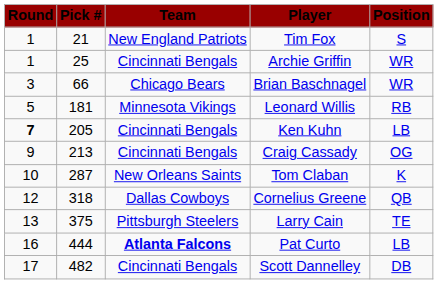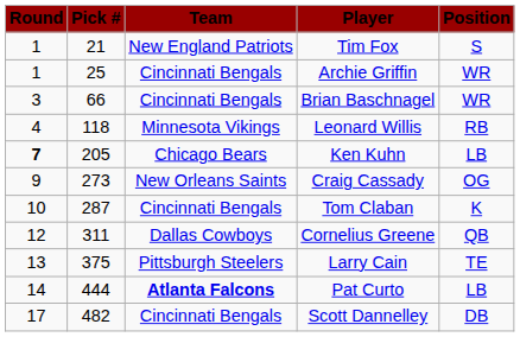 <table class="wikitable" style="text-align:center">
 <tr style="background:#900;">
 <td><strong><span>Round</span></strong></td>
 <td><strong><span>Pick #</span></strong></td>
 <td><strong><span>Team</span></strong></td>
 <td><strong><span>Player</span></strong></td>
 <td><strong><span>Position</span></strong></td>
 </tr>
 <tr>
 <td>1</td>
 <td align=center>21</td>
 <td><a href='#'>New England Patriots</a></td>
 <td><a href='#'>Tim Fox</a></td>
 <td><a href='#'>S</a></td>
 </tr>
 <tr>
 <td>1</td>
 <td align=center>25</td>
 <td><a href='#'>Cincinnati Bengals</a></td>
 <td><a href='#'>Archie Griffin</a></td>
 <td><a href='#'>WR</a></td>
 </tr>
 <tr>
 <td>3</td>
 <td align=center>66</td>
-<td><a href='#'>Chicago Bears</a></td>
+<td><a href='#'>Cincinnati Bengals</a></td>
 <td><a href='#'>Brian Baschnagel</a></td>
 <td><a href='#'>WR</a></td>
 </tr>
 <tr>
-<td>5</td>
-<td align=center>181</td>
+<td>4</td>
+<td align=center>118</td>
 <td><a href='#'>Minnesota Vikings</a></td>
 <td><a href='#'>Leonard Willis</a></td>
 <td><a href='#'>RB</a></td>
 </tr>
 <tr>
 <td><strong>7</strong></td>
 <td align=center>205</td>
-<td><a href='#'>Cincinnati Bengals</a></td>
+<td><a href='#'>Chicago Bears</a></td>
 <td><a href='#'>Ken Kuhn</a></td>
 <td><a href='#'>LB</a></td>
 </tr>
 <tr>
 <td>9</td>
-<td align=center>213</td>
-<td><a href='#'>Cincinnati Bengals</a></td>
+<td align=center>273</td>
+<td><a href='#'>New Orleans Saints</a></td>
 <td><a href='#'>Craig Cassady</a></td>
 <td><a href='#'>OG</a></td>
 </tr>
 <tr>
 <td>10</td>
 <td align=center>287</td>
-<td><a href='#'>New Orleans Saints</a></td>
+<td><a href='#'>Cincinnati Bengals</a></td>
 <td><a href='#'>Tom Claban</a></td>
 <td><a href='#'>K</a></td>
 </tr>
 <tr>
 <td>12</td>
-<td align=center>318</td>
+<td align=center>311</td>
 <td><a href='#'>Dallas Cowboys</a></td>
 <td><a href='#'>Cornelius Greene</a></td>
 <td><a href='#'>QB</a></td>
 </tr>
 <tr>
 <td>13</td>
 <td align=center>375</td>
 <td><a href='#'>Pittsburgh Steelers</a></td>
 <td><a href='#'>Larry Cain</a></td>
 <td><a href='#'>TE</a></td>
 </tr>
 <tr>
-<td>16</td>
+<td>14</td>
 <td align=center>444</td>
 <td><strong><a href='#'>Atlanta Falcons</a></strong></td>
 <td><a href='#'>Pat Curto</a></td>
 <td><a href='#'>LB</a></td>
 </tr>
 <tr>
 <td>17</td>
 <td align=center>482</td>
 <td><a href='#'>Cincinnati Bengals</a></td>
 <td><a href='#'>Scott Dannelley</a></td>
 <td><a href='#'>DB</a></td>
 </tr>
 </table>
